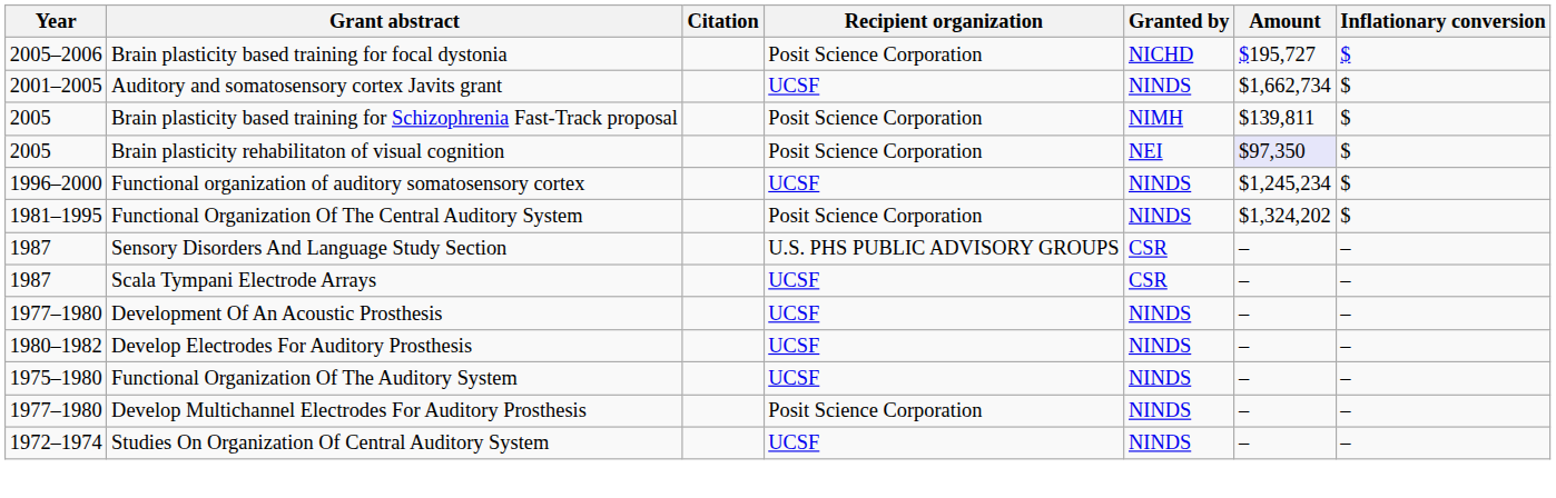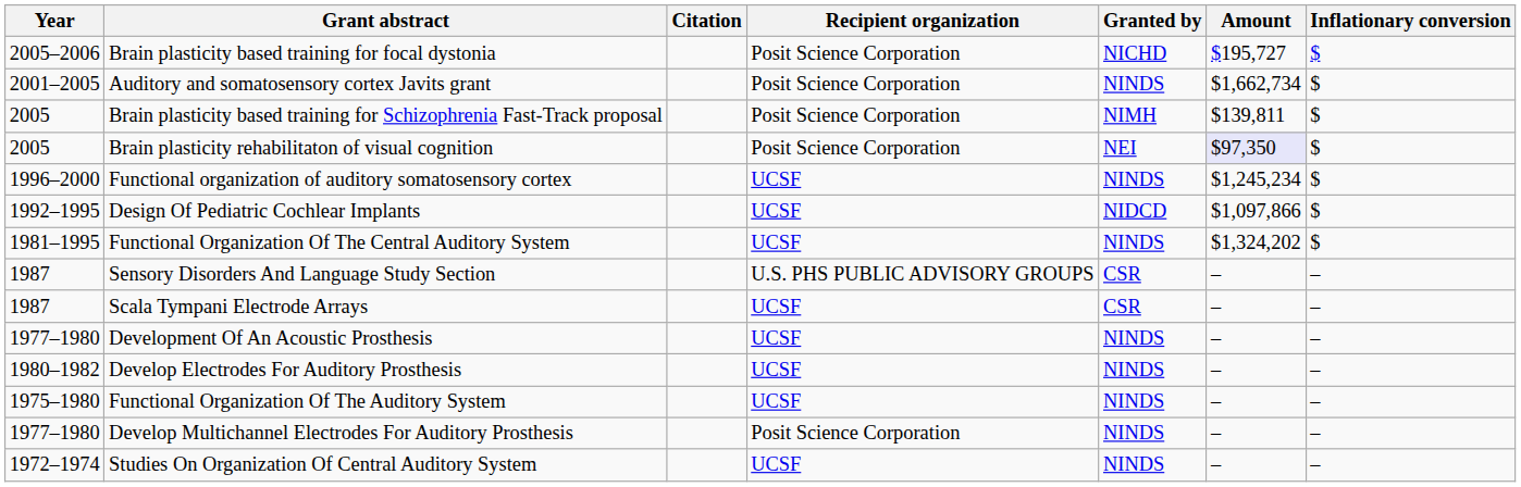 <table class="wikitable sortable">
 <tr bgcolor="#efefef">
 <th>Year</th>
 <th>Grant abstract</th>
 <th>Citation</th>
 <th>Recipient organization</th>
 <th>Granted by</th>
 <th>Amount</th>
 <th>Inflationary conversion </th>
 </tr>
 <tr>
 <td>2005–2006</td>
 <td>Brain plasticity based training for focal dystonia</td>
 <td></td>
 <td>Posit Science Corporation</td>
 <td><a href='#'>NICHD</a></td>
 <td><a href='#'>$</a>195,727</td>
 <td><a href='#'>$</a></td>
 </tr>
 <tr>
 <td>2001–2005</td>
 <td>Auditory and somatosensory cortex Javits grant</td>
 <td></td>
-<td><a href='#'>UCSF</a></td>
+<td>Posit Science Corporation</td>
 <td><a href='#'>NINDS</a></td>
 <td>$1,662,734</td>
 <td>$</td>
 </tr>
 <tr>
 <td>2005</td>
 <td>Brain plasticity based training for <a href='#'>Schizophrenia</a> Fast-Track proposal</td>
 <td></td>
 <td>Posit Science Corporation</td>
 <td><a href='#'>NIMH</a></td>
 <td>$139,811</td>
 <td>$</td>
 </tr>
 <tr>
 <td>2005</td>
 <td>Brain plasticity rehabilitaton of visual cognition</td>
 <td></td>
 <td>Posit Science Corporation</td>
 <td><a href='#'>NEI</a></td>
 <td style="background: lavender;">$97,350</td>
 <td>$</td>
 </tr>
 <tr>
 <td>1996–2000</td>
 <td>Functional organization of auditory somatosensory cortex</td>
 <td></td>
 <td><a href='#'>UCSF</a></td>
 <td><a href='#'>NINDS</a></td>
 <td>$1,245,234</td>
 <td>$</td>
 </tr>
 <tr>
+<td>1992–1995</td>
+<td>Design Of Pediatric Cochlear Implants</td>
+<td></td>
+<td><a href='#'>UCSF</a></td>
+<td><a href='#'>NIDCD</a></td>
+<td>$1,097,866</td>
+<td>$</td>
+</tr>
+<tr>
 <td>1981–1995</td>
 <td>Functional Organization Of The Central Auditory System</td>
 <td></td>
-<td>Posit Science Corporation</td>
+<td><a href='#'>UCSF</a></td>
 <td><a href='#'>NINDS</a></td>
 <td>$1,324,202</td>
 <td>$</td>
 </tr>
 <tr>
 <td>1987</td>
 <td>Sensory Disorders And Language Study Section</td>
 <td></td>
 <td>U.S. PHS PUBLIC ADVISORY GROUPS</td>
 <td><a href='#'>CSR</a></td>
 <td>–</td>
 <td>–</td>
 </tr>
 <tr>
 <td>1987</td>
 <td>Scala Tympani Electrode Arrays</td>
 <td></td>
 <td><a href='#'>UCSF</a></td>
 <td><a href='#'>CSR</a></td>
 <td>–</td>
 <td>–</td>
 </tr>
 <tr>
 <td>1977–1980</td>
 <td>Development Of An Acoustic Prosthesis</td>
 <td></td>
 <td><a href='#'>UCSF</a></td>
 <td><a href='#'>NINDS</a></td>
 <td>–</td>
 <td>–</td>
 </tr>
 <tr>
 <td>1980–1982</td>
 <td>Develop Electrodes For Auditory Prosthesis</td>
 <td></td>
 <td><a href='#'>UCSF</a></td>
 <td><a href='#'>NINDS</a></td>
 <td>–</td>
 <td>–</td>
 </tr>
 <tr>
 <td>1975–1980</td>
 <td>Functional Organization Of The Auditory System</td>
 <td></td>
 <td><a href='#'>UCSF</a></td>
 <td><a href='#'>NINDS</a></td>
 <td>–</td>
 <td>–</td>
 </tr>
 <tr>
 <td>1977–1980</td>
 <td>Develop Multichannel Electrodes For Auditory Prosthesis</td>
 <td></td>
 <td>Posit Science Corporation</td>
 <td><a href='#'>NINDS</a></td>
 <td>–</td>
 <td>–</td>
 </tr>
 <tr>
 <td>1972–1974</td>
 <td>Studies On Organization Of Central Auditory System</td>
 <td></td>
 <td><a href='#'>UCSF</a></td>
 <td><a href='#'>NINDS</a></td>
 <td>–</td>
 <td>–</td>
 </tr>
 </table>
